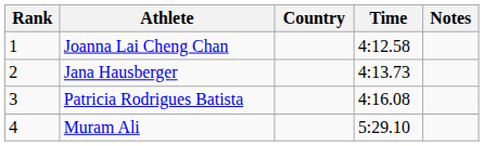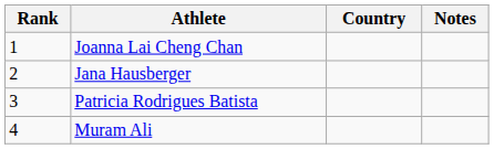 <table class="wikitable" width=50%>
 <tr>
 <th>Rank</th>
 <th>Athlete</th>
 <th>Country</th>
-<th>Time</th>
 <th>Notes</th>
 </tr>
 <tr>
 <td>1</td>
 <td><a href='#'>Joanna Lai Cheng Chan</a></td>
 <td></td>
-<td>4:12.58</td>
 <td></td>
 </tr>
 <tr>
 <td>2</td>
 <td><a href='#'>Jana Hausberger</a></td>
 <td></td>
-<td>4:13.73</td>
 <td></td>
 </tr>
 <tr>
 <td>3</td>
 <td><a href='#'>Patricia Rodrigues Batista</a></td>
 <td></td>
-<td>4:16.08</td>
 <td></td>
 </tr>
 <tr>
 <td>4</td>
 <td><a href='#'>Muram Ali</a></td>
 <td></td>
-<td>5:29.10</td>
 <td></td>
 </tr>
 </table>
